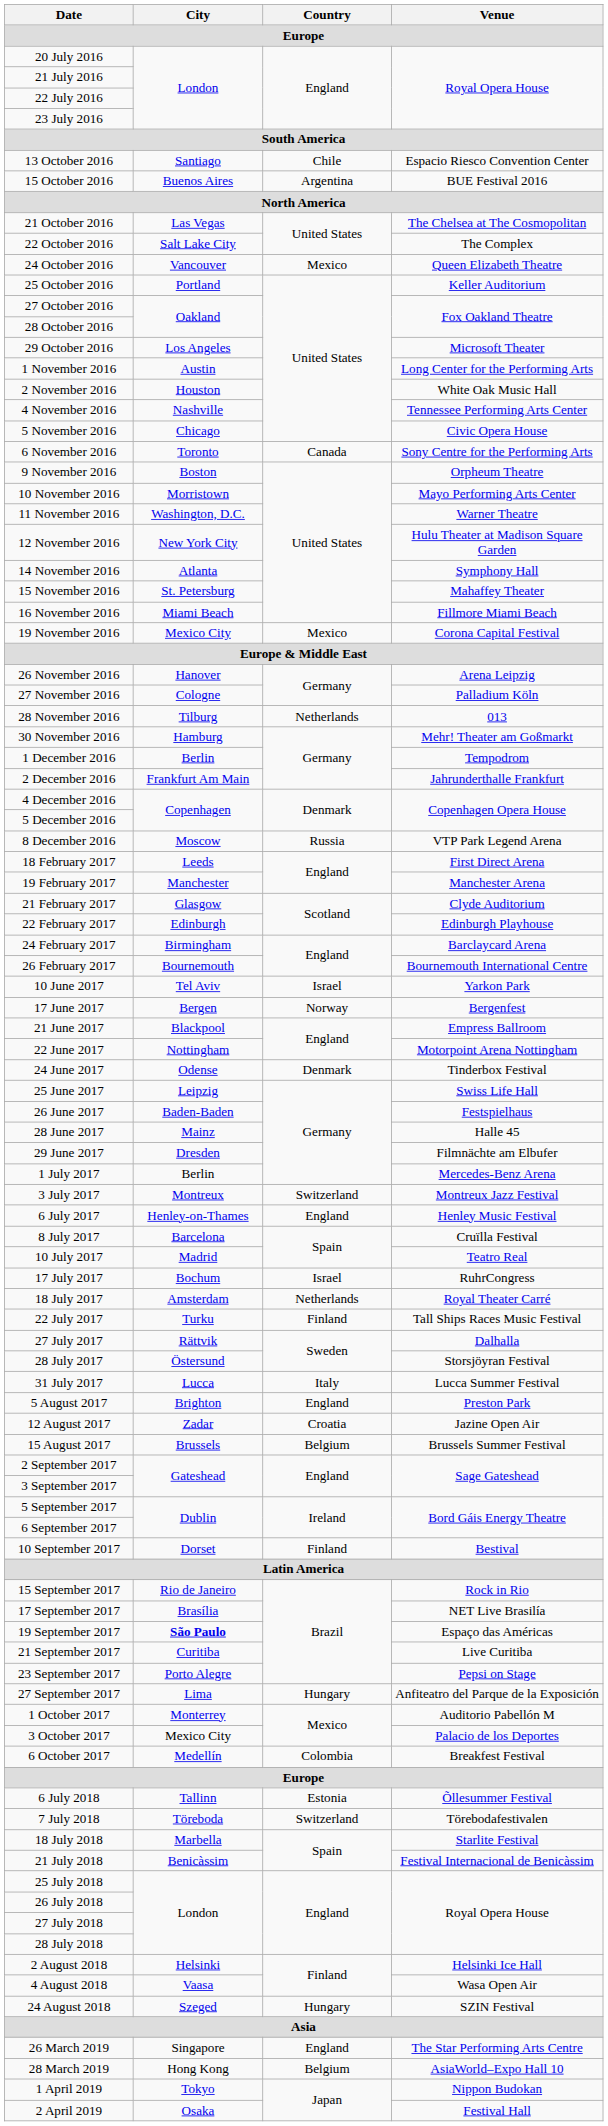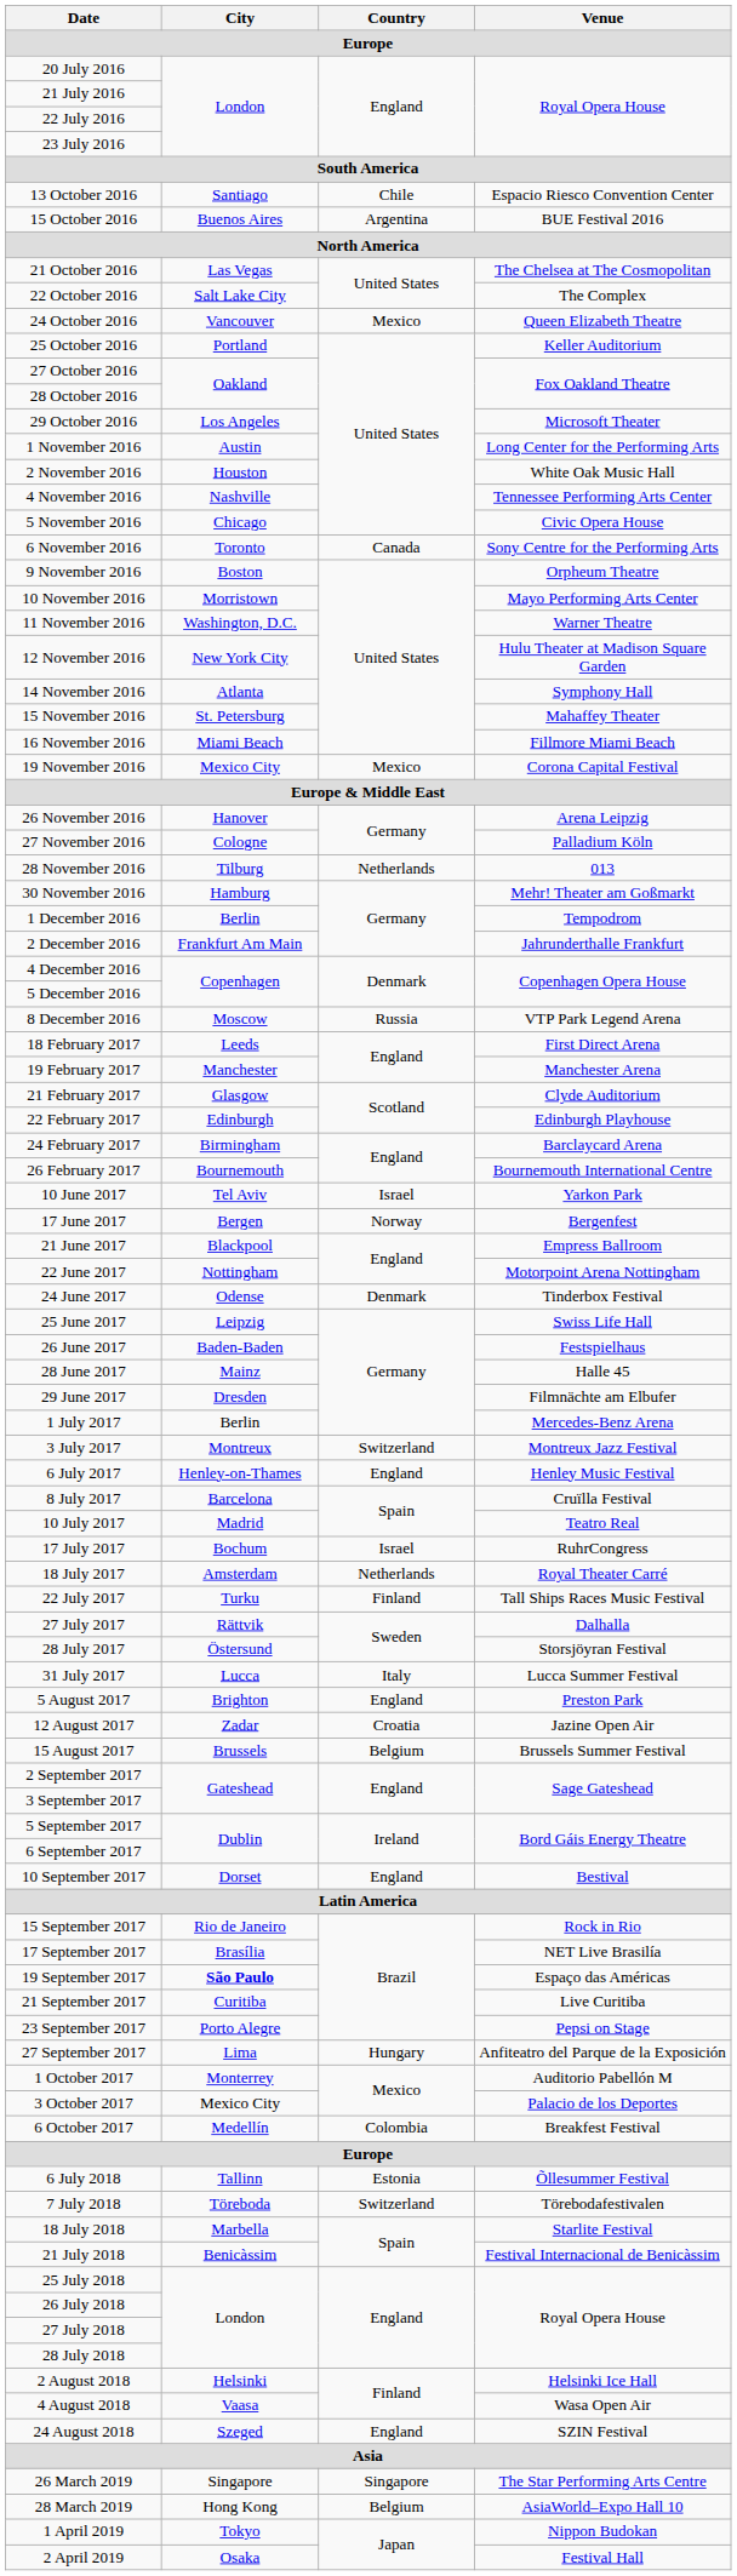 <table class="wikitable" style="text-align:center">
 <tr>
 <th style="width:150px;">Date</th>
 <th style="width:150px;">City</th>
 <th style="width:150px;">Country</th>
 <th style="width:250px;">Venue</th>
 </tr>
 <tr bgcolor="#DDDDDD">
 <td colspan=4><strong>Europe</strong></td>
 </tr>
 <tr>
 <td>20 July 2016</td>
 <td rowspan="4"><a href='#'>London</a></td>
 <td rowspan="4">England</td>
 <td rowspan="4"><a href='#'>Royal Opera House</a></td>
 </tr>
 <tr>
 <td>21 July 2016</td>
 </tr>
 <tr>
 <td>22 July 2016</td>
 </tr>
 <tr>
 <td>23 July 2016</td>
 </tr>
 <tr bgcolor="#DDDDDD">
 <td colspan=4><strong>South America</strong></td>
 </tr>
 <tr>
 <td>13 October 2016</td>
 <td><a href='#'>Santiago</a></td>
 <td>Chile</td>
 <td>Espacio Riesco Convention Center</td>
 </tr>
 <tr>
 <td>15 October 2016</td>
 <td><a href='#'>Buenos Aires</a></td>
 <td>Argentina</td>
 <td>BUE Festival 2016</td>
 </tr>
 <tr bgcolor="#DDDDDD">
 <td colspan=4><strong>North America</strong></td>
 </tr>
 <tr>
 <td>21 October 2016</td>
 <td><a href='#'>Las Vegas</a></td>
 <td rowspan="2">United States</td>
 <td><a href='#'>The Chelsea at The Cosmopolitan</a></td>
 </tr>
 <tr>
 <td>22 October 2016</td>
 <td><a href='#'>Salt Lake City</a></td>
 <td>The Complex</td>
 </tr>
 <tr>
 <td>24 October 2016</td>
 <td><a href='#'>Vancouver</a></td>
 <td>Mexico</td>
 <td><a href='#'>Queen Elizabeth Theatre</a></td>
 </tr>
 <tr>
 <td>25 October 2016</td>
 <td><a href='#'>Portland</a></td>
 <td rowspan="8">United States</td>
 <td><a href='#'>Keller Auditorium</a></td>
 </tr>
 <tr>
 <td>27 October 2016</td>
 <td rowspan="2"><a href='#'>Oakland</a></td>
 <td rowspan="2"><a href='#'>Fox Oakland Theatre</a></td>
 </tr>
 <tr>
 <td>28 October 2016</td>
 </tr>
 <tr>
 <td>29 October 2016</td>
 <td><a href='#'>Los Angeles</a></td>
 <td><a href='#'>Microsoft Theater</a></td>
 </tr>
 <tr>
 <td>1 November 2016</td>
 <td><a href='#'>Austin</a></td>
 <td><a href='#'>Long Center for the Performing Arts</a></td>
 </tr>
 <tr>
 <td>2 November 2016</td>
 <td><a href='#'>Houston</a></td>
 <td>White Oak Music Hall</td>
 </tr>
 <tr>
 <td>4 November 2016</td>
 <td><a href='#'>Nashville</a></td>
 <td><a href='#'>Tennessee Performing Arts Center</a></td>
 </tr>
 <tr>
 <td>5 November 2016</td>
 <td><a href='#'>Chicago</a></td>
 <td><a href='#'>Civic Opera House</a></td>
 </tr>
 <tr>
 <td>6 November 2016</td>
 <td><a href='#'>Toronto</a></td>
 <td>Canada</td>
 <td><a href='#'>Sony Centre for the Performing Arts</a></td>
 </tr>
 <tr>
 <td>9 November 2016</td>
 <td><a href='#'>Boston</a></td>
 <td rowspan="7">United States</td>
 <td><a href='#'>Orpheum Theatre</a></td>
 </tr>
 <tr>
 <td>10 November 2016</td>
 <td><a href='#'>Morristown</a></td>
 <td><a href='#'>Mayo Performing Arts Center</a></td>
 </tr>
 <tr>
 <td>11 November 2016</td>
 <td><a href='#'>Washington, D.C.</a></td>
 <td><a href='#'>Warner Theatre</a></td>
 </tr>
 <tr>
 <td>12 November 2016</td>
 <td><a href='#'>New York City</a></td>
 <td><a href='#'>Hulu Theater at Madison Square Garden</a></td>
 </tr>
 <tr>
 <td>14 November 2016</td>
 <td><a href='#'>Atlanta</a></td>
 <td><a href='#'>Symphony Hall</a></td>
 </tr>
 <tr>
 <td>15 November 2016</td>
 <td><a href='#'>St. Petersburg</a></td>
 <td><a href='#'>Mahaffey Theater</a></td>
 </tr>
 <tr>
 <td>16 November 2016</td>
 <td><a href='#'>Miami Beach</a></td>
 <td><a href='#'>Fillmore Miami Beach</a></td>
 </tr>
 <tr>
 <td>19 November 2016</td>
 <td><a href='#'>Mexico City</a></td>
 <td>Mexico</td>
 <td><a href='#'>Corona Capital Festival</a></td>
 </tr>
 <tr bgcolor="#DDDDDD">
 <td colspan="4"><strong>Europe & Middle East</strong></td>
 </tr>
 <tr>
 <td>26 November 2016</td>
 <td><a href='#'>Hanover</a></td>
 <td rowspan="2">Germany</td>
 <td><a href='#'>Arena Leipzig</a></td>
 </tr>
 <tr>
 <td>27 November 2016</td>
 <td><a href='#'>Cologne</a></td>
 <td><a href='#'>Palladium Köln</a></td>
 </tr>
 <tr>
 <td>28 November 2016</td>
 <td><a href='#'>Tilburg</a></td>
 <td>Netherlands</td>
 <td><a href='#'>013</a></td>
 </tr>
 <tr>
 <td>30 November 2016</td>
 <td><a href='#'>Hamburg</a></td>
 <td rowspan="3">Germany</td>
 <td><a href='#'>Mehr! Theater am Goßmarkt</a></td>
 </tr>
 <tr>
 <td>1 December 2016</td>
 <td><a href='#'>Berlin</a></td>
 <td><a href='#'>Tempodrom</a></td>
 </tr>
 <tr>
 <td>2 December 2016</td>
 <td><a href='#'>Frankfurt Am Main</a></td>
 <td><a href='#'>Jahrunderthalle Frankfurt</a></td>
 </tr>
 <tr>
 <td>4 December 2016</td>
 <td rowspan="2"><a href='#'>Copenhagen</a></td>
 <td rowspan="2">Denmark</td>
 <td rowspan="2"><a href='#'>Copenhagen Opera House</a></td>
 </tr>
 <tr>
 <td>5 December 2016</td>
 </tr>
 <tr>
 <td>8 December 2016</td>
 <td><a href='#'>Moscow</a></td>
 <td>Russia</td>
 <td>VTP Park Legend Arena</td>
 </tr>
 <tr>
 <td>18 February 2017</td>
 <td><a href='#'>Leeds</a></td>
 <td rowspan="2">England</td>
 <td><a href='#'>First Direct Arena</a></td>
 </tr>
 <tr>
 <td>19 February 2017</td>
 <td><a href='#'>Manchester</a></td>
 <td><a href='#'>Manchester Arena</a></td>
 </tr>
 <tr>
 <td>21 February 2017</td>
 <td><a href='#'>Glasgow</a></td>
 <td rowspan="2">Scotland</td>
 <td><a href='#'>Clyde Auditorium</a></td>
 </tr>
 <tr>
 <td>22 February 2017</td>
 <td><a href='#'>Edinburgh</a></td>
 <td><a href='#'>Edinburgh Playhouse</a></td>
 </tr>
 <tr>
 <td>24 February 2017</td>
 <td><a href='#'>Birmingham</a></td>
 <td rowspan="2">England</td>
 <td><a href='#'>Barclaycard Arena</a></td>
 </tr>
 <tr>
 <td>26 February 2017</td>
 <td><a href='#'>Bournemouth</a></td>
 <td><a href='#'>Bournemouth International Centre</a></td>
 </tr>
 <tr>
 <td>10 June 2017</td>
 <td><a href='#'>Tel Aviv</a></td>
 <td>Israel</td>
 <td><a href='#'>Yarkon Park</a></td>
 </tr>
 <tr>
 <td>17 June 2017</td>
 <td><a href='#'>Bergen</a></td>
 <td>Norway</td>
 <td><a href='#'>Bergenfest</a></td>
 </tr>
 <tr>
 <td>21 June 2017</td>
 <td><a href='#'>Blackpool</a></td>
 <td rowspan="2">England</td>
 <td><a href='#'>Empress Ballroom</a></td>
 </tr>
 <tr>
 <td>22 June 2017</td>
 <td><a href='#'>Nottingham</a></td>
 <td><a href='#'>Motorpoint Arena Nottingham</a></td>
 </tr>
 <tr>
 <td>24 June 2017</td>
 <td><a href='#'>Odense</a></td>
 <td>Denmark</td>
 <td>Tinderbox Festival</td>
 </tr>
 <tr>
 <td>25 June 2017</td>
 <td><a href='#'>Leipzig</a></td>
 <td rowspan="5">Germany</td>
 <td><a href='#'>Swiss Life Hall</a></td>
 </tr>
 <tr>
 <td>26 June 2017</td>
 <td><a href='#'>Baden-Baden</a></td>
 <td><a href='#'>Festspielhaus</a></td>
 </tr>
 <tr>
 <td>28 June 2017</td>
 <td><a href='#'>Mainz</a></td>
 <td>Halle 45</td>
 </tr>
 <tr>
 <td>29 June 2017</td>
 <td><a href='#'>Dresden</a></td>
 <td>Filmnächte am Elbufer</td>
 </tr>
 <tr>
 <td>1 July 2017</td>
 <td>Berlin</td>
 <td><a href='#'>Mercedes-Benz Arena</a></td>
 </tr>
 <tr>
 <td>3 July 2017</td>
 <td><a href='#'>Montreux</a></td>
 <td>Switzerland</td>
 <td><a href='#'>Montreux Jazz Festival</a></td>
 </tr>
 <tr>
 <td>6 July 2017</td>
 <td><a href='#'>Henley-on-Thames</a></td>
 <td>England</td>
 <td><a href='#'>Henley Music Festival</a></td>
 </tr>
 <tr>
 <td>8 July 2017</td>
 <td><a href='#'>Barcelona</a></td>
 <td rowspan="2">Spain</td>
 <td>Cruïlla Festival</td>
 </tr>
 <tr>
 <td>10 July 2017</td>
 <td><a href='#'>Madrid</a></td>
 <td><a href='#'>Teatro Real</a></td>
 </tr>
 <tr>
 <td>17 July 2017</td>
 <td><a href='#'>Bochum</a></td>
 <td>Israel</td>
 <td>RuhrCongress</td>
 </tr>
 <tr>
 <td>18 July 2017</td>
 <td><a href='#'>Amsterdam</a></td>
 <td>Netherlands</td>
 <td><a href='#'>Royal Theater Carré</a></td>
 </tr>
 <tr>
 <td>22 July 2017</td>
 <td><a href='#'>Turku</a></td>
 <td>Finland</td>
 <td>Tall Ships Races Music Festival</td>
 </tr>
 <tr>
 <td>27 July 2017</td>
 <td><a href='#'>Rättvik</a></td>
 <td rowspan="2">Sweden</td>
 <td><a href='#'>Dalhalla</a></td>
 </tr>
 <tr>
 <td>28 July 2017</td>
 <td><a href='#'>Östersund</a></td>
 <td>Storsjöyran Festival</td>
 </tr>
 <tr>
 <td>31 July 2017</td>
 <td><a href='#'>Lucca</a></td>
 <td>Italy</td>
 <td>Lucca Summer Festival</td>
 </tr>
 <tr>
 <td>5 August 2017</td>
 <td><a href='#'>Brighton</a></td>
 <td>England</td>
 <td><a href='#'>Preston Park</a></td>
 </tr>
 <tr>
 <td>12 August 2017</td>
 <td><a href='#'>Zadar</a></td>
 <td>Croatia</td>
 <td>Jazine Open Air</td>
 </tr>
 <tr>
 <td>15 August 2017</td>
 <td><a href='#'>Brussels</a></td>
 <td>Belgium</td>
 <td>Brussels Summer Festival</td>
 </tr>
 <tr>
 <td>2 September 2017</td>
 <td rowspan="2"><a href='#'>Gateshead</a></td>
 <td rowspan="2">England</td>
 <td rowspan="2"><a href='#'>Sage Gateshead</a></td>
 </tr>
 <tr>
 <td>3 September 2017</td>
 </tr>
 <tr>
 <td>5 September 2017</td>
 <td rowspan="2"><a href='#'>Dublin</a></td>
 <td rowspan="2">Ireland</td>
 <td rowspan="2"><a href='#'>Bord Gáis Energy Theatre</a></td>
 </tr>
 <tr>
 <td>6 September 2017</td>
 </tr>
 <tr>
 <td>10 September 2017</td>
 <td><a href='#'>Dorset</a></td>
-<td>Finland</td>
+<td>England</td>
 <td><a href='#'>Bestival</a></td>
 </tr>
 <tr bgcolor="#DDDDDD">
 <td colspan=4><strong>Latin America</strong></td>
 </tr>
 <tr>
 <td>15 September 2017</td>
 <td><a href='#'>Rio de Janeiro</a></td>
 <td rowspan="5">Brazil</td>
 <td><a href='#'>Rock in Rio</a></td>
 </tr>
 <tr>
 <td>17 September 2017</td>
 <td><a href='#'>Brasília</a></td>
 <td>NET Live Brasilía</td>
 </tr>
 <tr>
 <td>19 September 2017</td>
 <td><strong><a href='#'>São Paulo</a></strong></td>
 <td>Espaço das Américas</td>
 </tr>
 <tr>
 <td>21 September 2017</td>
 <td><a href='#'>Curitiba</a></td>
 <td>Live Curitiba</td>
 </tr>
 <tr>
 <td>23 September 2017</td>
 <td><a href='#'>Porto Alegre</a></td>
 <td><a href='#'>Pepsi on Stage</a></td>
 </tr>
 <tr>
 <td>27 September 2017</td>
 <td><a href='#'>Lima</a></td>
 <td>Hungary</td>
 <td>Anfiteatro del Parque de la Exposición</td>
 </tr>
 <tr>
 <td>1 October 2017</td>
 <td><a href='#'>Monterrey</a></td>
 <td rowspan="2">Mexico</td>
 <td>Auditorio Pabellón M</td>
 </tr>
 <tr>
 <td>3 October 2017</td>
 <td>Mexico City</td>
 <td><a href='#'>Palacio de los Deportes</a></td>
 </tr>
 <tr>
 <td>6 October 2017</td>
 <td><a href='#'>Medellín</a></td>
 <td>Colombia</td>
 <td>Breakfest Festival</td>
 </tr>
 <tr bgcolor="#DDDDDD">
 <td colspan=4><strong>Europe</strong></td>
 </tr>
 <tr>
 <td>6 July 2018</td>
 <td><a href='#'>Tallinn</a></td>
 <td>Estonia</td>
 <td><a href='#'>Õllesummer Festival</a></td>
 </tr>
 <tr>
 <td>7 July 2018</td>
 <td><a href='#'>Töreboda</a></td>
 <td>Switzerland</td>
 <td>Törebodafestivalen</td>
 </tr>
 <tr>
 <td>18 July 2018</td>
 <td><a href='#'>Marbella</a></td>
 <td rowspan="2">Spain</td>
 <td><a href='#'>Starlite Festival</a></td>
 </tr>
 <tr>
 <td>21 July 2018</td>
 <td><a href='#'>Benicàssim</a></td>
 <td><a href='#'>Festival Internacional de Benicàssim</a></td>
 </tr>
 <tr>
 <td>25 July 2018</td>
 <td rowspan="4">London</td>
 <td rowspan="4">England</td>
 <td rowspan="4">Royal Opera House</td>
 </tr>
 <tr>
 <td>26 July 2018</td>
 </tr>
 <tr>
 <td>27 July 2018</td>
 </tr>
 <tr>
 <td>28 July 2018</td>
 </tr>
 <tr>
 <td>2 August 2018</td>
 <td><a href='#'>Helsinki</a></td>
 <td rowspan="2">Finland</td>
 <td><a href='#'>Helsinki Ice Hall</a></td>
 </tr>
 <tr>
 <td>4 August 2018</td>
 <td><a href='#'>Vaasa</a></td>
 <td>Wasa Open Air</td>
 </tr>
 <tr>
 <td>24 August 2018</td>
 <td><a href='#'>Szeged</a></td>
-<td>Hungary</td>
+<td>England</td>
 <td>SZIN Festival</td>
 </tr>
 <tr bgcolor="#DDDDDD">
 <td colspan=4><strong>Asia</strong></td>
 </tr>
 <tr>
 <td>26 March 2019</td>
 <td>Singapore</td>
-<td>England</td>
+<td>Singapore</td>
 <td><a href='#'>The Star Performing Arts Centre</a></td>
 </tr>
 <tr>
 <td>28 March 2019</td>
 <td>Hong Kong</td>
 <td>Belgium</td>
 <td><a href='#'>AsiaWorld–Expo Hall 10</a></td>
 </tr>
 <tr>
 <td>1 April 2019</td>
 <td><a href='#'>Tokyo</a></td>
 <td rowspan="2">Japan</td>
 <td><a href='#'>Nippon Budokan</a></td>
 </tr>
 <tr>
 <td>2 April 2019</td>
 <td><a href='#'>Osaka</a></td>
 <td><a href='#'>Festival Hall</a></td>
 </tr>
 </table>
